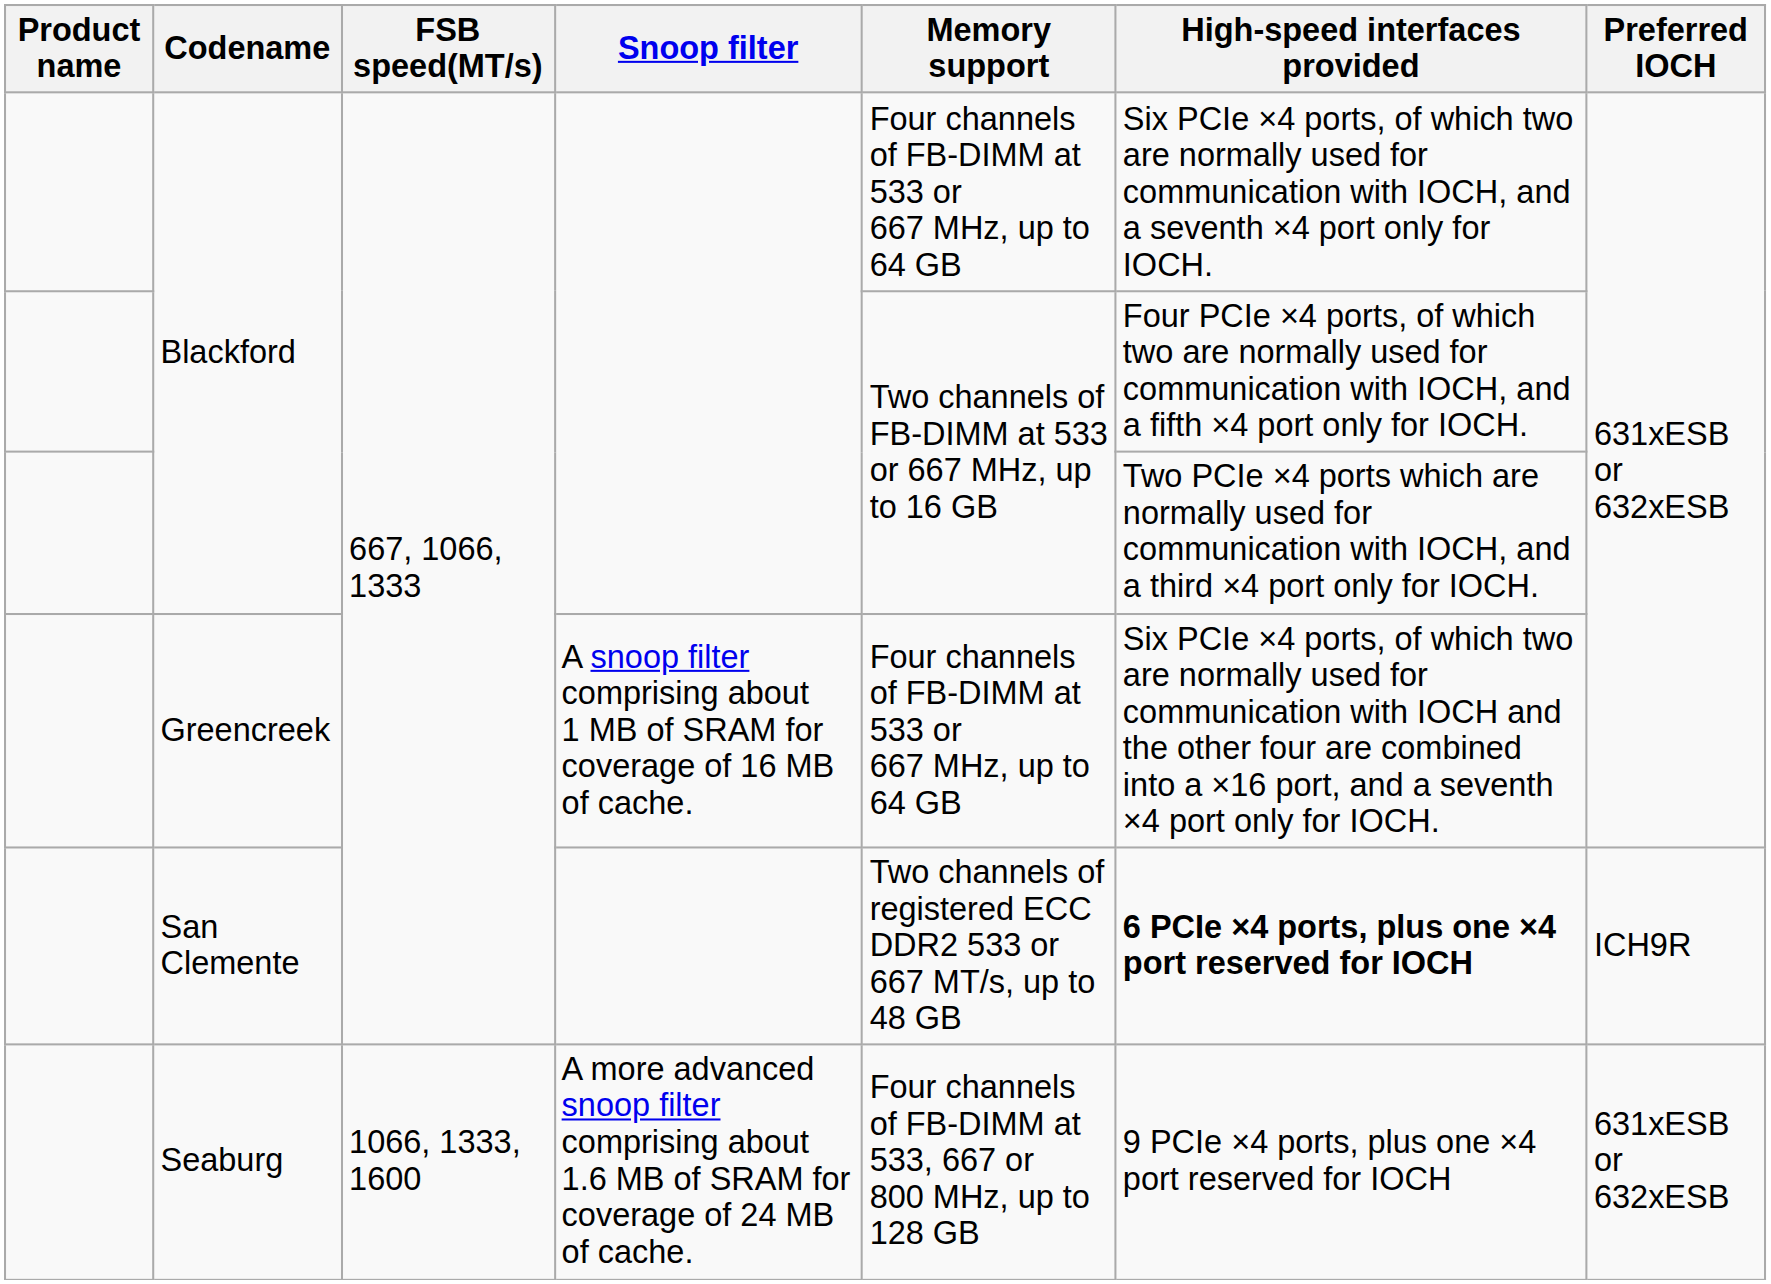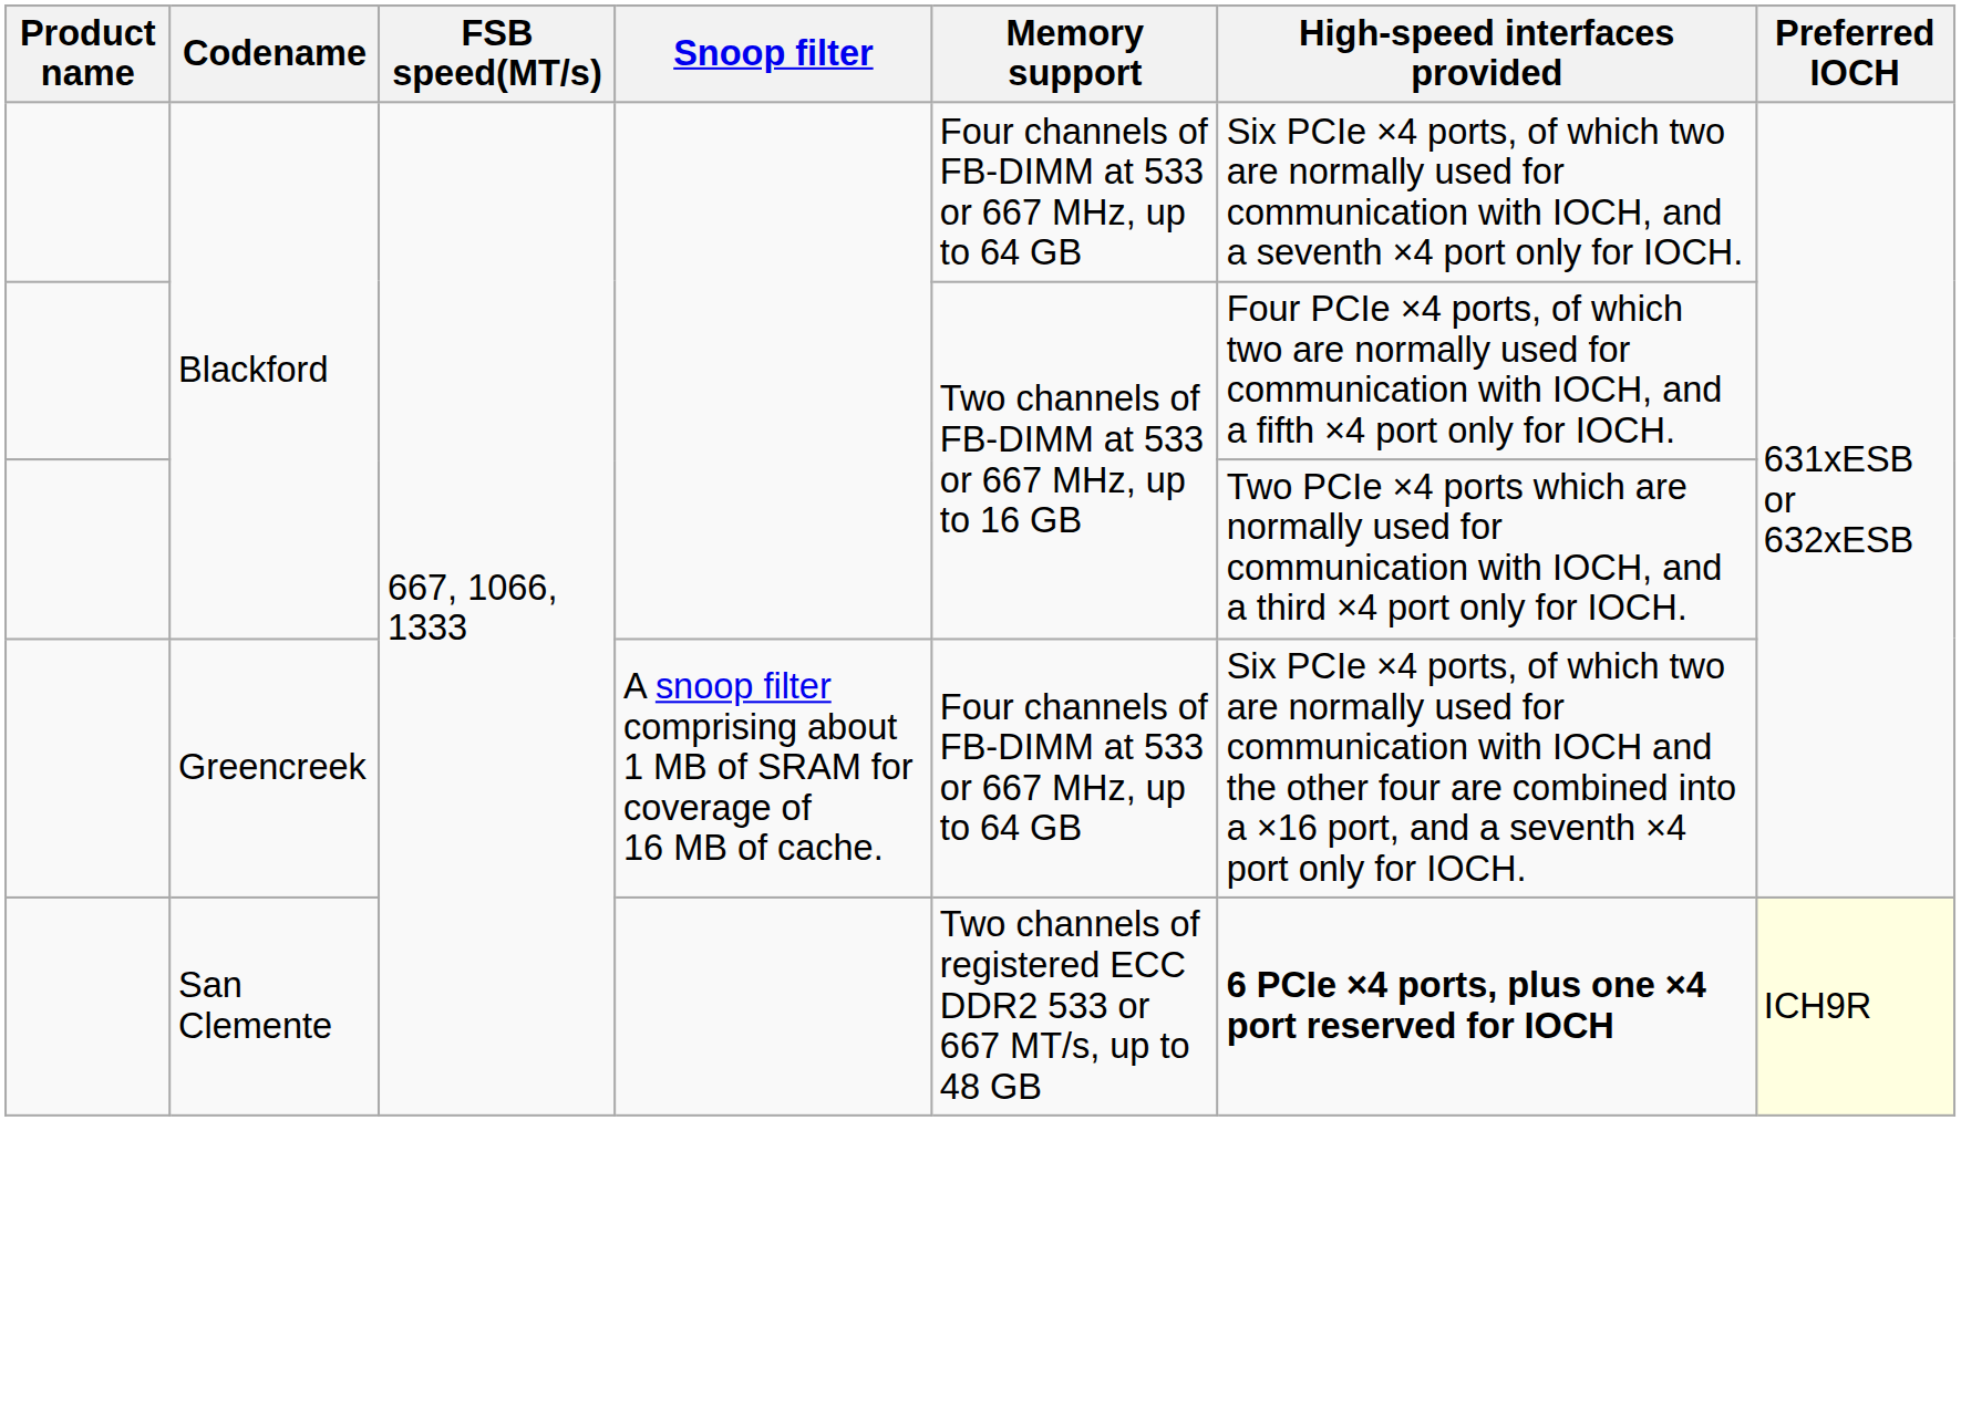 <table class="wikitable">
 <tr>
 <th>Product name</th>
 <th>Codename</th>
 <th>FSB speed(MT/s)</th>
 <th><a href='#'>Snoop filter</a></th>
 <th>Memory support</th>
 <th>High-speed interfaces provided</th>
 <th>Preferred IOCH</th>
 </tr>
 <tr>
 <td></td>
 <td rowspan=3>Blackford</td>
 <td rowspan=5>667, 1066, 1333</td>
 <td rowspan=3></td>
 <td>Four channels of FB-DIMM at 533 or 667 MHz, up to 64 GB</td>
 <td>Six PCIe ×4 ports, of which two are normally used for communication with IOCH, and a seventh ×4 port only for IOCH.</td>
 <td rowspan=4>631xESB or 632xESB</td>
 </tr>
 <tr>
 <td></td>
 <td rowspan=2>Two channels of FB-DIMM at 533 or 667 MHz, up to 16 GB</td>
 <td>Four PCIe ×4 ports, of which two are normally used for communication with IOCH, and a fifth ×4 port only for IOCH.</td>
 </tr>
 <tr>
 <td></td>
 <td>Two PCIe ×4 ports which are normally used for communication with IOCH, and a third ×4 port only for IOCH.</td>
 </tr>
 <tr>
 <td></td>
 <td>Greencreek</td>
 <td>A <a href='#'>snoop filter</a> comprising about 1 MB of SRAM for coverage of 16 MB of cache.</td>
 <td>Four channels of FB-DIMM at 533 or 667 MHz, up to 64 GB</td>
 <td>Six PCIe ×4 ports, of which two are normally used for communication with IOCH and the other four are combined into a ×16 port, and a seventh ×4 port only for IOCH.</td>
 </tr>
 <tr>
 <td></td>
 <td>San Clemente</td>
 <td></td>
 <td>Two channels of registered ECC DDR2 533 or 667 MT/s, up to 48 GB</td>
 <td><strong>6 PCIe ×4 ports, plus one ×4 port reserved for IOCH</strong></td>
-<td>ICH9R</td>
-</tr>
-<tr>
-<td></td>
-<td>Seaburg</td>
-<td>1066, 1333, 1600</td>
-<td>A more advanced <a href='#'>snoop filter</a> comprising about 1.6 MB of SRAM for coverage of 24 MB of cache.</td>
-<td>Four channels of FB-DIMM at 533, 667 or 800 MHz, up to 128 GB</td>
-<td>9 PCIe ×4 ports, plus one ×4 port reserved for IOCH</td>
-<td>631xESB or 632xESB</td>
+<td style="background: lightyellow;">ICH9R</td>
 </tr>
 </table>
